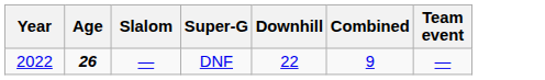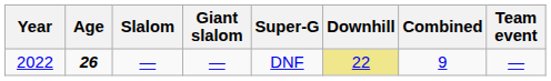 <table class=wikitable style="text-align:center">
 <tr>
 <th>  Year  </th>
 <th> Age </th>
 <th> Slalom </th>
+<th> Giant <br> slalom </th>
 <th>Super-G</th>
 <th>Downhill</th>
 <th>Combined</th>
 <th>Team<br> event </th>
 </tr>
 <tr>
 <td><a href='#'>2022</a></td>
 <td><strong><em>26</em></strong></td>
 <td><a href='#'>—</a></td>
+<td><a href='#'>—</a></td>
 <td><a href='#'>DNF</a></td>
-<td><a href='#'>22</a></td>
+<td style="background: khaki;"><a href='#'>22</a></td>
 <td><a href='#'>9</a></td>
 <td><a href='#'>—</a></td>
 </tr>
 </table>
